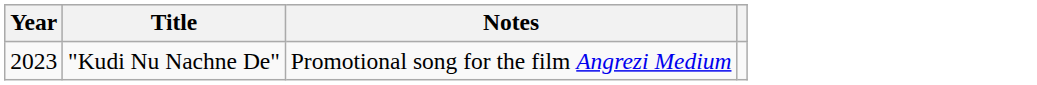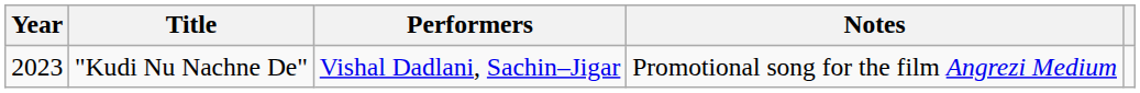 <table class="wikitable plainrowheaders">
 <tr style="background:#ccc; text-align:center;">
 <th scope="col">Year</th>
 <th scope="col">Title</th>
+<th scope="col">Performers</th>
 <th>Notes</th>
 <th scope="col" class="unsortable"></th>
 </tr>
 <tr>
 <td>2023</td>
 <td>"Kudi Nu Nachne De"</td>
+<td><a href='#'>Vishal Dadlani</a>, <a href='#'>Sachin–Jigar</a></td>
 <td>Promotional song for the film <em><a href='#'>Angrezi Medium</a></em></td>
 <td style="text-align:center;"></td>
 </tr>
 </table>
